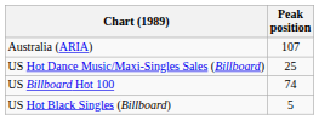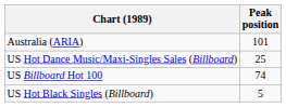 <table Class = "wikitable sortable">
 <tr>
 <th>Chart (1989)</th>
 <th>Peak<br>position</th>
 </tr>
 <tr>
 <td>Australia (<a href='#'>ARIA</a>)</td>
-<td align=center>107</td>
+<td align=center>101</td>
 </tr>
 <tr>
 <td>US <a href='#'>Hot Dance Music/Maxi-Singles Sales</a> (<em><a href='#'>Billboard</a></em>)</td>
 <td align=center>25</td>
 </tr>
 <tr>
 <td>US <a href='#'><em>Billboard</em> Hot 100</a></td>
 <td align="center">74</td>
 </tr>
 <tr>
 <td>US <a href='#'>Hot Black Singles</a> (<em>Billboard</em>)</td>
 <td align=center>5</td>
 </tr>
 </table>
